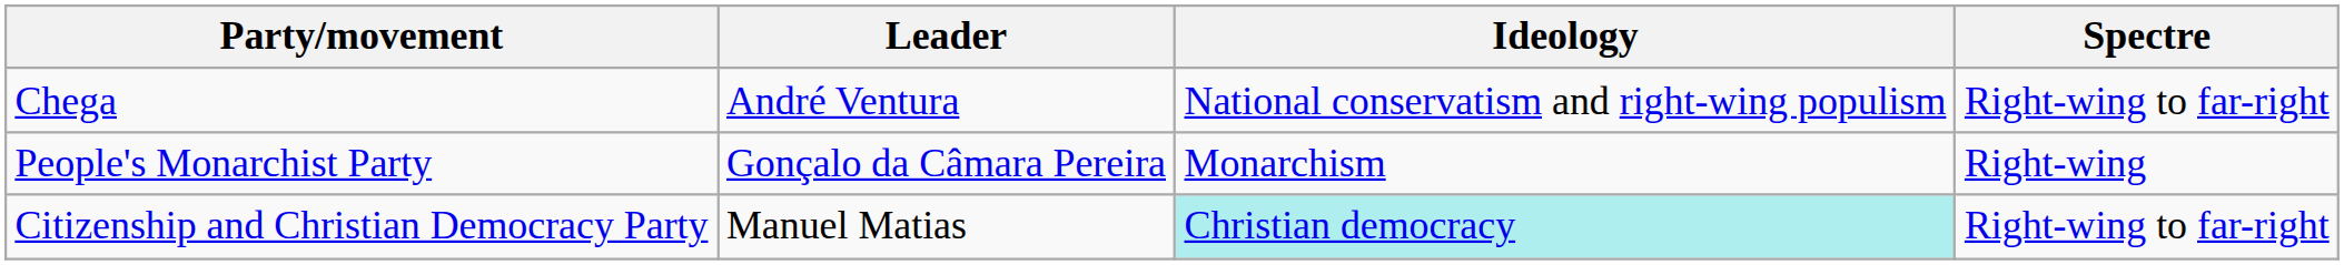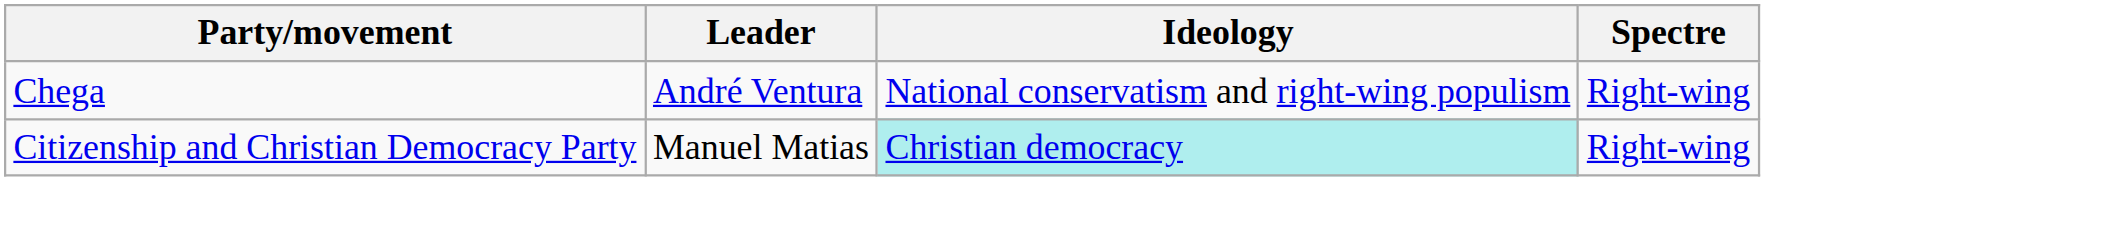 <table class="wikitable">
 <tr>
 <th>Party/movement</th>
 <th>Leader</th>
 <th>Ideology</th>
 <th>Spectre</th>
 </tr>
 <tr>
 <td><a href='#'>Chega</a></td>
 <td><a href='#'>André Ventura</a></td>
 <td><a href='#'>National conservatism</a> and <a href='#'>right-wing populism</a></td>
-<td><a href='#'>Right-wing</a> to <a href='#'>far-right</a></td>
-</tr>
-<tr>
-<td><a href='#'>People's Monarchist Party</a></td>
-<td><a href='#'>Gonçalo da Câmara Pereira</a></td>
-<td><a href='#'>Monarchism</a></td>
 <td><a href='#'>Right-wing</a></td>
 </tr>
 <tr>
 <td><a href='#'>Citizenship and Christian Democracy Party</a></td>
 <td>Manuel Matias</td>
 <td style="background: paleturquoise;"><a href='#'>Christian democracy</a></td>
-<td><a href='#'>Right-wing</a> to <a href='#'>far-right</a></td>
+<td><a href='#'>Right-wing</a></td>
 </tr>
 </table>
